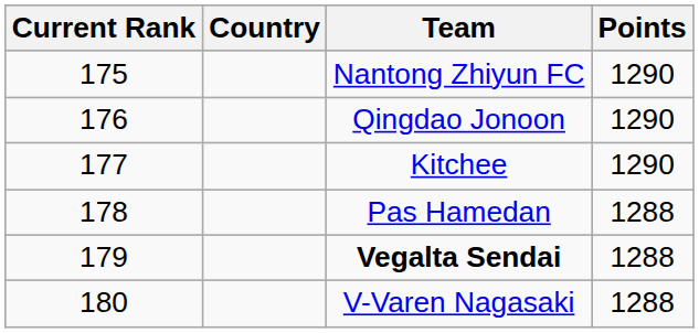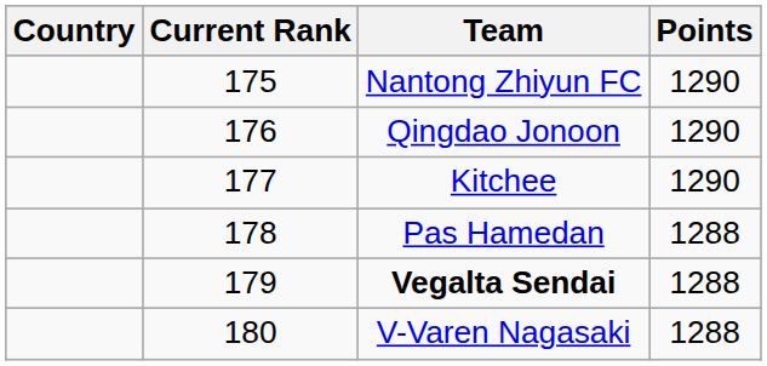 <table class="wikitable" style="text-align: center;">
 <tr>
+<th>Country</th>
 <th>Current Rank</th>
-<th>Country</th>
 <th>Team</th>
 <th>Points</th>
 </tr>
 <tr>
+<td></td>
 <td>175</td>
-<td></td>
 <td><a href='#'>Nantong Zhiyun FC</a></td>
 <td>1290</td>
 </tr>
 <tr>
+<td></td>
 <td>176</td>
-<td></td>
 <td><a href='#'>Qingdao Jonoon</a></td>
 <td>1290</td>
 </tr>
 <tr>
+<td></td>
 <td>177</td>
-<td></td>
 <td><a href='#'>Kitchee</a></td>
 <td>1290</td>
 </tr>
 <tr>
+<td></td>
 <td>178</td>
-<td></td>
 <td><a href='#'>Pas Hamedan</a></td>
 <td>1288</td>
 </tr>
 <tr>
+<td></td>
 <td>179</td>
-<td></td>
 <td><strong>Vegalta Sendai</strong></td>
 <td>1288</td>
 </tr>
 <tr>
+<td></td>
 <td>180</td>
-<td></td>
 <td><a href='#'>V-Varen Nagasaki</a></td>
 <td>1288</td>
 </tr>
 </table>
